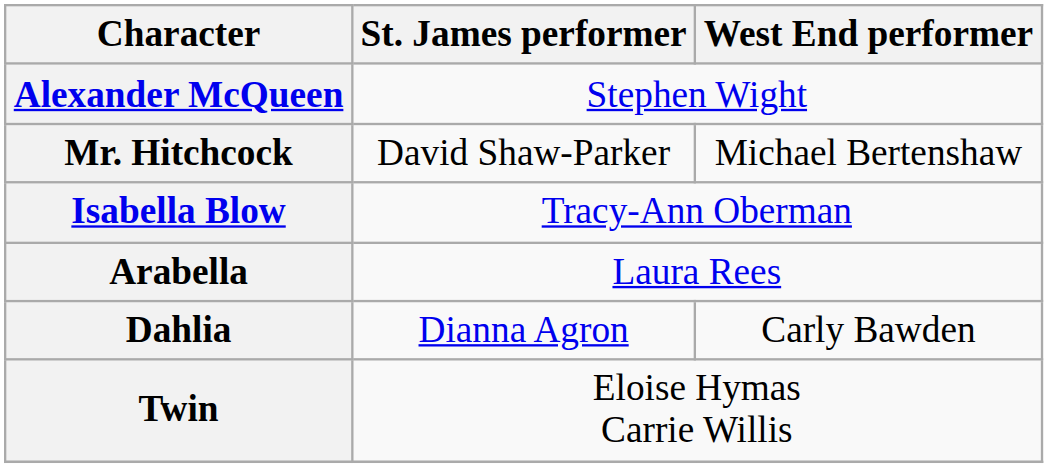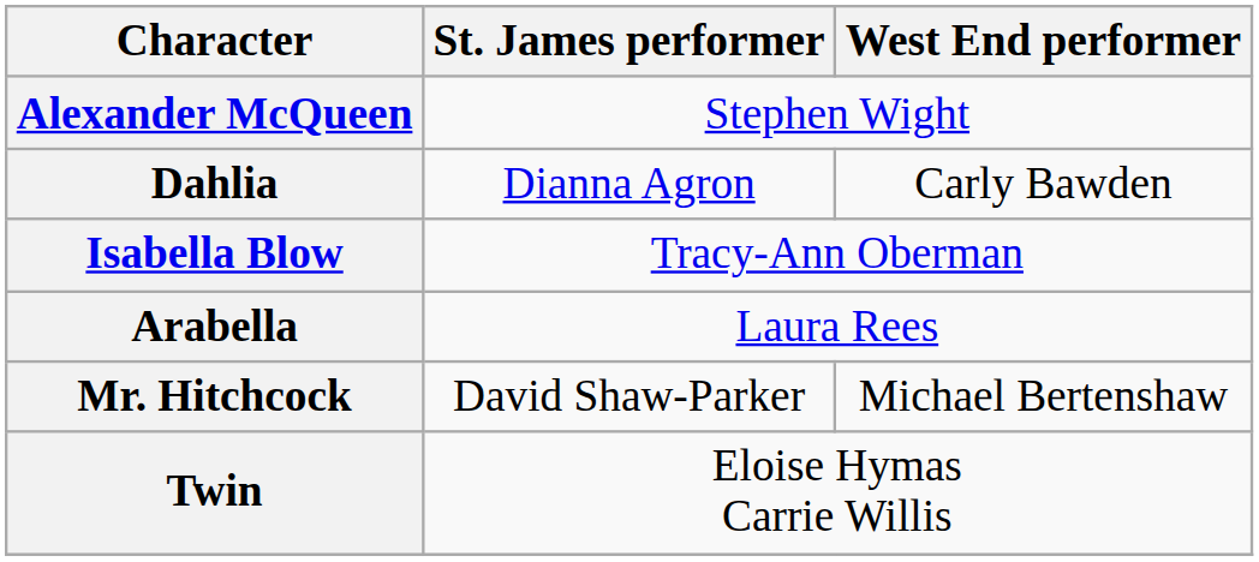 <table class="wikitable">
 <tr>
 <th scope="col">Character</th>
 <th scope="col" class="unsortable">St. James performer</th>
 <th scope="col" class="unsortable">West End performer</th>
 </tr>
 <tr>
 <th scope="row"><a href='#'>Alexander McQueen</a></th>
 <td align="center" colspan="2"><a href='#'>Stephen Wight</a></td>
 </tr>
 <tr>
-<th scope="row">Mr. Hitchcock</th>
-<td align="center" colspan="1">David Shaw-Parker</td>
-<td align="center" colspan="1">Michael Bertenshaw</td>
+<th scope="row">Dahlia</th>
+<td align="center" colspan="1"><a href='#'>Dianna Agron</a></td>
+<td align="center" colspan="1">Carly Bawden</td>
 </tr>
 <tr>
 <th scope="row"><a href='#'>Isabella Blow</a></th>
 <td align="center" colspan="2"><a href='#'>Tracy-Ann Oberman</a></td>
 </tr>
 <tr>
 <th scope="row">Arabella</th>
 <td align="center" colspan="2"><a href='#'>Laura Rees</a></td>
 </tr>
 <tr>
-<th scope="row">Dahlia</th>
-<td align="center" colspan="1"><a href='#'>Dianna Agron</a></td>
-<td align="center" colspan="1">Carly Bawden</td>
+<th scope="row">Mr. Hitchcock</th>
+<td align="center" colspan="1">David Shaw-Parker</td>
+<td align="center" colspan="1">Michael Bertenshaw</td>
 </tr>
 <tr>
 <th scope="row">Twin</th>
 <td align="center" colspan="2">Eloise Hymas<br>Carrie Willis</td>
 </tr>
 <tr>
 </tr>
 </table>
